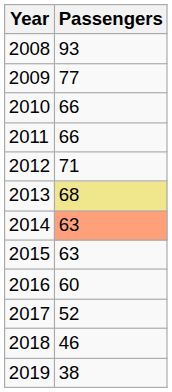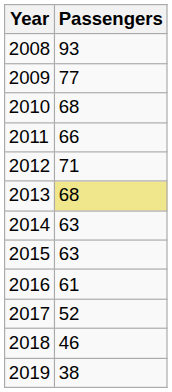 <table class="wikitable">
 <tr>
 <th>Year</th>
 <th>Passengers</th>
 </tr>
 <tr>
 <td>2008</td>
 <td>93</td>
 </tr>
 <tr>
 <td>2009</td>
 <td>77</td>
 </tr>
 <tr>
 <td>2010</td>
-<td>66</td>
+<td>68</td>
 </tr>
 <tr>
 <td>2011</td>
 <td>66</td>
 </tr>
 <tr>
 <td>2012</td>
 <td>71</td>
 </tr>
 <tr>
 <td>2013</td>
 <td style="background: khaki;">68</td>
 </tr>
 <tr>
 <td>2014</td>
-<td style="background: lightsalmon;">63</td>
+<td>63</td>
 </tr>
 <tr>
 <td>2015</td>
 <td>63</td>
 </tr>
 <tr>
 <td>2016</td>
-<td>60</td>
+<td>61</td>
 </tr>
 <tr>
 <td>2017</td>
 <td>52</td>
 </tr>
 <tr>
 <td>2018</td>
 <td>46</td>
 </tr>
 <tr>
 <td>2019</td>
 <td>38</td>
 </tr>
 </table>
